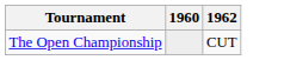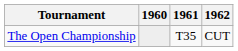 <table class="wikitable" style="font-size:95%;text-align:center;">
 <tr>
 <th>Tournament</th>
 <th>1960</th>
+<th>1961</th>
 <th>1962</th>
 </tr>
 <tr>
 <td align=left><a href='#'>The Open Championship</a></td>
 <td style="background:#eeeeee;"></td>
+<td>T35</td>
 <td>CUT</td>
 </tr>
 </table>
